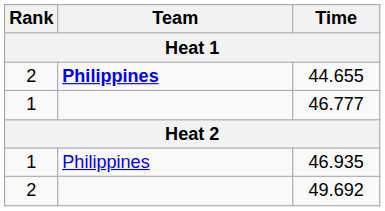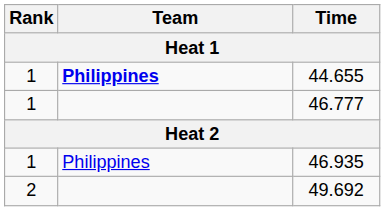 <table class=wikitable style="text-align:center">
 <tr>
 <th width=40>Rank</th>
 <th width=200>Team</th>
 <th width=70>Time</th>
 </tr>
 <tr>
 <th colspan=3>Heat 1</th>
 </tr>
 <tr>
-<td>2</td>
+<td>1</td>
 <td align=left><strong> <a href='#'>Philippines</a></strong></td>
 <td>44.655</td>
 </tr>
 <tr>
 <td>1</td>
 <td align=left></td>
 <td>46.777</td>
 </tr>
 <tr>
 <th colspan=3>Heat 2</th>
 </tr>
 <tr>
 <td>1</td>
 <td align=left> <a href='#'>Philippines</a></td>
 <td>46.935</td>
 </tr>
 <tr>
 <td>2</td>
 <td align=left></td>
 <td>49.692</td>
 </tr>
 </table>
